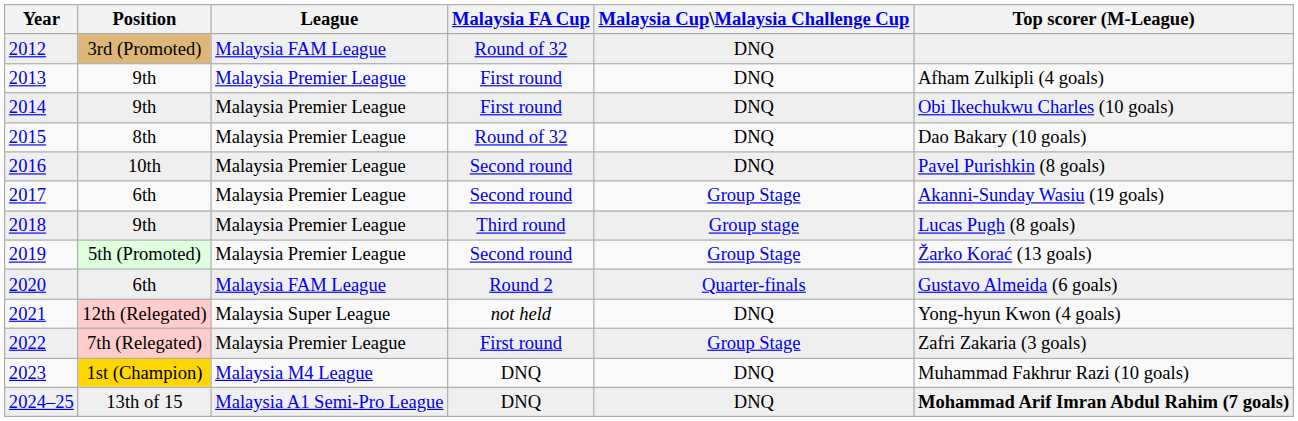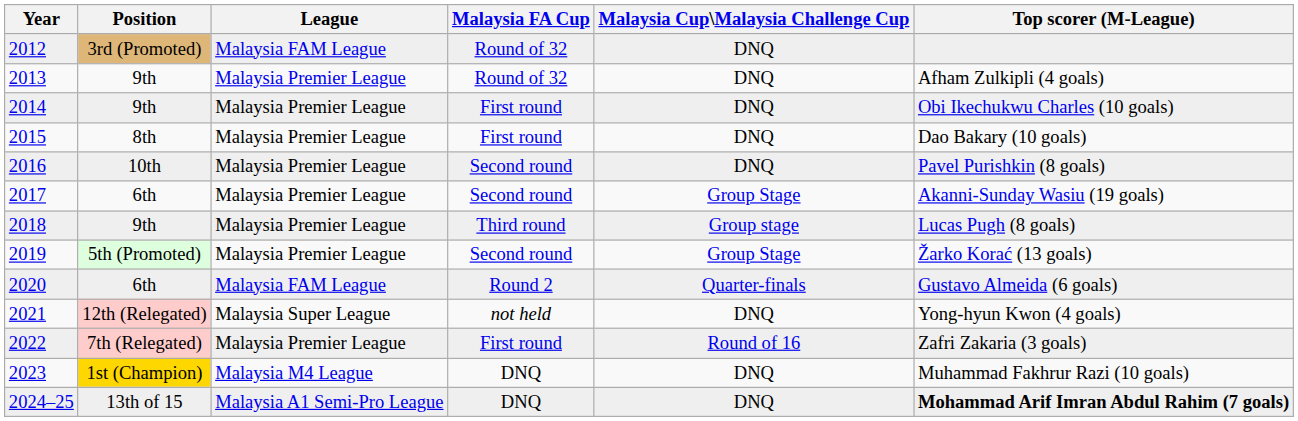 <table class="wikitable float-right">
 <tr>
 <th>Year</th>
 <th>Position</th>
 <th>League</th>
 <th><a href='#'>Malaysia FA Cup</a></th>
 <th><a href='#'>Malaysia Cup</a>\<a href='#'>Malaysia Challenge Cup</a></th>
 <th>Top scorer (M-League) </th>
 </tr>
 <tr style="background:#efefef;">
 <td><a href='#'>2012</a></td>
 <td bgcolor=#deb678 style="text-align:center;">3rd (Promoted)</td>
 <td style="vertical-align:middle; text-align:left;"><a href='#'>Malaysia FAM League</a></td>
 <td style="vertical-align:middle; text-align:center;"><a href='#'>Round of 32</a></td>
 <td style="vertical-align:middle; text-align:center;">DNQ</td>
 <td style="vertical-align:middle; text-align:left;"></td>
 </tr>
 <tr>
 <td><a href='#'>2013</a></td>
 <td style="vertical-align:middle; text-align:center;">9th</td>
 <td style="vertical-align:middle; text-align:left;"><a href='#'>Malaysia Premier League</a></td>
-<td style="vertical-align:middle; text-align:center;"><a href='#'>First round</a></td>
+<td style="vertical-align:middle; text-align:center;"><a href='#'>Round of 32</a></td>
 <td style="vertical-align:middle; text-align:center;">DNQ</td>
 <td style="vertical-align:middle; text-align:left;"> Afham Zulkipli (4 goals)</td>
 </tr>
 <tr style="background:#efefef;">
 <td><a href='#'>2014</a></td>
 <td style="vertical-align:middle; text-align:center;">9th</td>
 <td style="vertical-align:middle; text-align:left;">Malaysia Premier League</td>
 <td style="vertical-align:middle; text-align:center;"><a href='#'>First round</a></td>
 <td style="vertical-align:middle; text-align:center;">DNQ</td>
 <td style="vertical-align:middle; text-align:left;"> <a href='#'>Obi Ikechukwu Charles</a> (10 goals)</td>
 </tr>
 <tr>
 <td><a href='#'>2015</a></td>
 <td style="vertical-align:middle; text-align:center;">8th</td>
 <td style="vertical-align:middle; text-align:left;">Malaysia Premier League</td>
-<td style="vertical-align:middle; text-align:center;"><a href='#'>Round of 32</a></td>
+<td style="vertical-align:middle; text-align:center;"><a href='#'>First round</a></td>
 <td style="vertical-align:middle; text-align:center;">DNQ</td>
 <td style="vertical-align:middle; text-align:left;"> Dao Bakary (10 goals)</td>
 </tr>
 <tr style="background:#efefef;">
 <td><a href='#'>2016</a></td>
 <td style="vertical-align:middle; text-align:center;">10th</td>
 <td style="vertical-align:middle; text-align:left;">Malaysia Premier League</td>
 <td style="vertical-align:middle; text-align:center;"><a href='#'>Second round</a></td>
 <td style="vertical-align:middle; text-align:center;">DNQ</td>
 <td style="vertical-align:middle; text-align:left;"> <a href='#'>Pavel Purishkin</a> (8 goals)</td>
 </tr>
 <tr>
 <td><a href='#'>2017</a></td>
 <td style="vertical-align:middle; text-align:center;">6th</td>
 <td style="vertical-align:middle; text-align:left;">Malaysia Premier League</td>
 <td style="vertical-align:middle; text-align:center;"><a href='#'>Second round</a></td>
 <td style="vertical-align:middle; text-align:center;"><a href='#'>Group Stage</a></td>
 <td style="vertical-align:middle; text-align:left;"> <a href='#'>Akanni-Sunday Wasiu</a> (19 goals)</td>
 </tr>
 <tr style="background:#efefef;">
 <td><a href='#'>2018</a></td>
 <td style="vertical-align:middle; text-align:center;">9th</td>
 <td style="vertical-align:middle; text-align:left;">Malaysia Premier League</td>
 <td style="vertical-align:middle; text-align:center;"><a href='#'>Third round</a></td>
 <td style="vertical-align:middle; text-align:center;"><a href='#'>Group stage</a></td>
 <td style="vertical-align:middle; text-align:left;"> <a href='#'>Lucas Pugh</a> (8 goals)</td>
 </tr>
 <tr>
 <td><a href='#'>2019</a></td>
 <td bgcolor="#DDFFDD" style="text-align:center;">5th (Promoted)</td>
 <td style="vertical-align:middle; text-align:left;">Malaysia Premier League</td>
 <td style="vertical-align:middle; text-align:center;"><a href='#'>Second round</a></td>
 <td style="vertical-align:middle; text-align:center;"><a href='#'>Group Stage</a></td>
 <td style="vertical-align:middle; text-align:left;"> <a href='#'>Žarko Korać</a> (13 goals)</td>
 </tr>
 <tr style="background:#efefef;">
 <td><a href='#'>2020</a></td>
 <td style="vertical-align:middle; text-align:center;">6th</td>
 <td style="vertical-align:middle; text-align:left;"><a href='#'>Malaysia FAM League</a></td>
 <td style="vertical-align:middle; text-align:center;"><a href='#'>Round 2</a></td>
 <td style="vertical-align:middle; text-align:center;"><a href='#'>Quarter-finals</a></td>
 <td style="vertical-align:middle; text-align:left;"> <a href='#'>Gustavo Almeida</a> (6 goals)</td>
 </tr>
 <tr>
 <td><a href='#'>2021</a></td>
 <td bgcolor="#FFCCCC" style="text-align:center;">12th (Relegated)</td>
 <td style="vertical-align:middle; text-align:left;">Malaysia Super League</td>
 <td style="vertical-align:middle; text-align:center;"><em>not held</em></td>
 <td style="vertical-align:middle; text-align:center;">DNQ</td>
 <td style="vertical-align:middle; text-align:left;"> Yong-hyun Kwon (4 goals)</td>
 </tr>
 <tr style="background:#efefef;">
 <td><a href='#'>2022</a></td>
 <td bgcolor="#FFCCCC" style="text-align:center;">7th (Relegated)</td>
 <td style="vertical-align:middle; text-align:left;">Malaysia Premier League</td>
 <td style="vertical-align:middle; text-align:center;"><a href='#'>First round</a></td>
-<td style="vertical-align:middle; text-align:center;"><a href='#'>Group Stage</a></td>
+<td style="vertical-align:middle; text-align:center;"><a href='#'>Round of 16</a></td>
 <td style="vertical-align:middle; text-align:left;"> Zafri Zakaria (3 goals)</td>
 </tr>
 <tr>
 <td><a href='#'>2023</a></td>
 <td bgcolor=gold style="text-align:center;">1st (Champion)</td>
 <td style="vertical-align:middle; text-align:left;"><a href='#'>Malaysia M4 League</a></td>
 <td style="vertical-align:middle; text-align:center;">DNQ</td>
 <td style="vertical-align:middle; text-align:center;">DNQ</td>
 <td style="vertical-align:middle; text-align:left;"> Muhammad Fakhrur Razi (10 goals)</td>
 </tr>
 <tr style="background:#efefef;">
 <td><a href='#'>2024–25</a></td>
 <td style="vertical-align:middle; text-align:center;">13th of 15</td>
 <td style="vertical-align:middle; text-align:left;"><a href='#'>Malaysia A1 Semi-Pro League</a></td>
 <td style="vertical-align:middle; text-align:center;">DNQ</td>
 <td style="vertical-align:middle; text-align:center;">DNQ</td>
 <td style="vertical-align:middle; text-align:left;"><strong> Mohammad Arif Imran Abdul Rahim (7 goals)</strong></td>
 </tr>
 </table>
